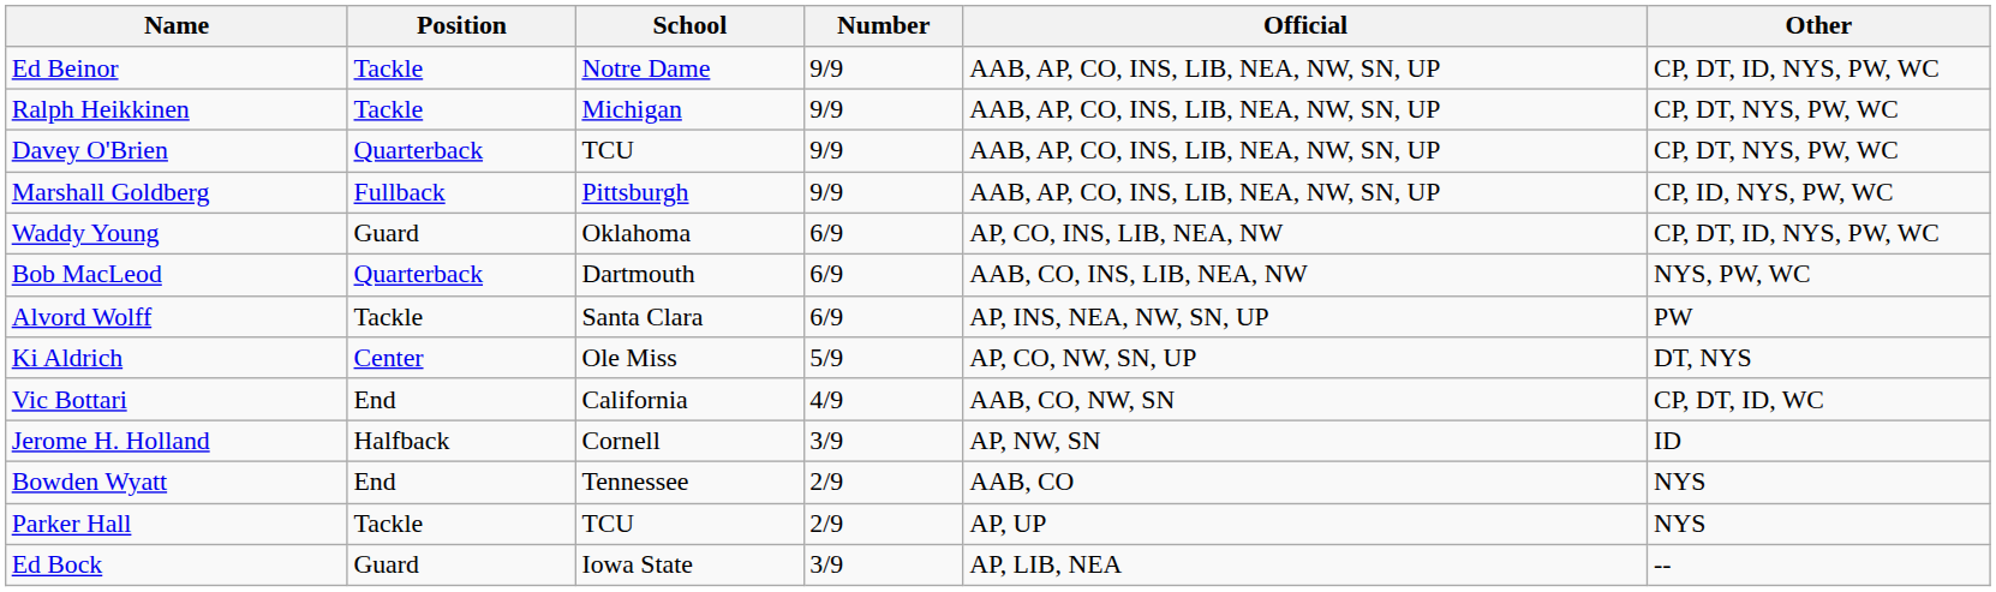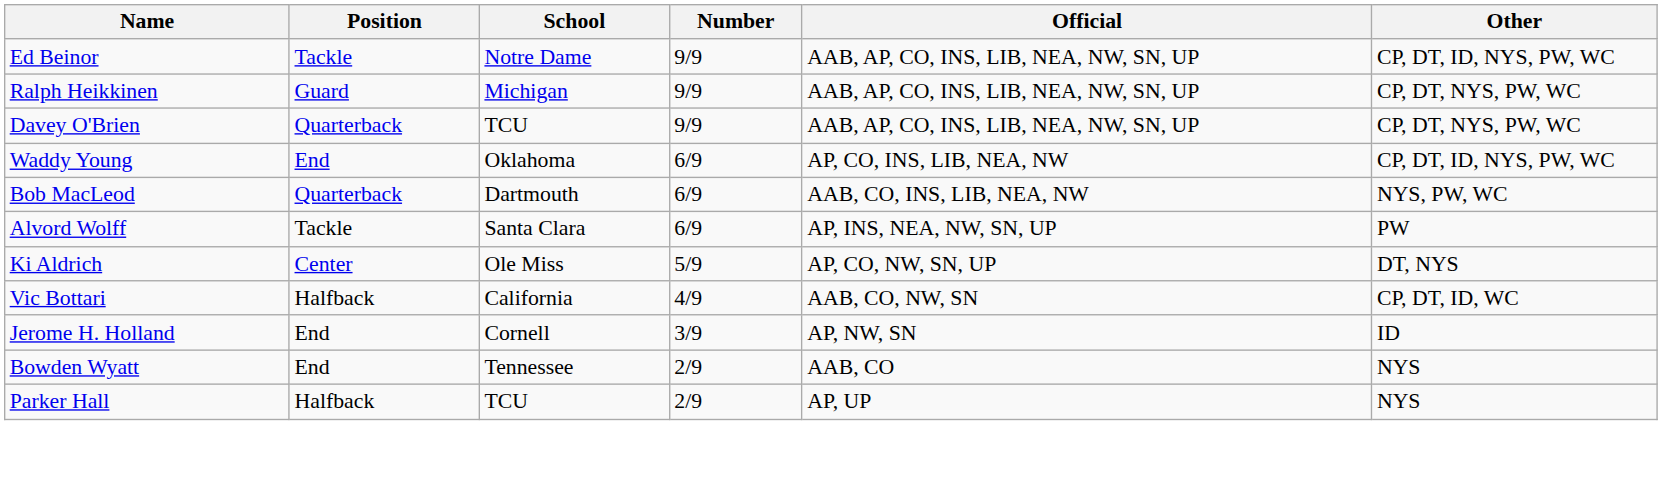 <table class="wikitable sortable">
 <tr>
 <th bgcolor="#DDDDFF" width="15%">Name</th>
 <th bgcolor="#DDDDFF" width="10%">Position</th>
 <th bgcolor="#DDDDFF" width="10%">School</th>
 <th bgcolor="#DDDDFF" width="7%">Number</th>
 <th bgcolor="#DDDDFF" width="30%">Official</th>
 <th bgcolor="#DDDDFF" width="15%">Other</th>
 </tr>
 <tr align="left">
 <td><a href='#'>Ed Beinor</a></td>
 <td><a href='#'>Tackle</a></td>
 <td><a href='#'>Notre Dame</a></td>
 <td>9/9</td>
 <td>AAB, AP, CO, INS, LIB, NEA, NW, SN, UP</td>
 <td>CP, DT, ID, NYS, PW, WC</td>
 </tr>
 <tr align="left">
 <td><a href='#'>Ralph Heikkinen</a></td>
-<td><a href='#'>Tackle</a></td>
+<td><a href='#'>Guard</a></td>
 <td><a href='#'>Michigan</a></td>
 <td>9/9</td>
 <td>AAB, AP, CO, INS, LIB, NEA, NW, SN, UP</td>
 <td>CP, DT, NYS, PW, WC</td>
 </tr>
 <tr align="left">
 <td><a href='#'>Davey O'Brien</a></td>
 <td><a href='#'>Quarterback</a></td>
 <td>TCU</td>
 <td>9/9</td>
 <td>AAB, AP, CO, INS, LIB, NEA, NW, SN, UP</td>
 <td>CP, DT, NYS, PW, WC</td>
 </tr>
 <tr align="left">
-<td><a href='#'>Marshall Goldberg</a></td>
-<td><a href='#'>Fullback</a></td>
-<td><a href='#'>Pittsburgh</a></td>
-<td>9/9</td>
-<td>AAB, AP, CO, INS, LIB, NEA, NW, SN, UP</td>
-<td>CP, ID, NYS, PW, WC</td>
-</tr>
-<tr align="left">
 <td><a href='#'>Waddy Young</a></td>
-<td>Guard</td>
+<td><a href='#'>End</a></td>
 <td>Oklahoma</td>
 <td>6/9</td>
 <td>AP, CO, INS, LIB, NEA, NW</td>
 <td>CP, DT, ID, NYS, PW, WC</td>
 </tr>
 <tr align="left">
 <td><a href='#'>Bob MacLeod</a></td>
 <td><a href='#'>Quarterback</a></td>
 <td>Dartmouth</td>
 <td>6/9</td>
 <td>AAB, CO, INS, LIB, NEA, NW</td>
 <td>NYS, PW, WC</td>
 </tr>
 <tr align="left">
 <td><a href='#'>Alvord Wolff</a></td>
 <td>Tackle</td>
 <td>Santa Clara</td>
 <td>6/9</td>
 <td>AP, INS, NEA, NW, SN, UP</td>
 <td>PW</td>
 </tr>
 <tr align="left">
 <td><a href='#'>Ki Aldrich</a></td>
 <td><a href='#'>Center</a></td>
 <td>Ole Miss</td>
 <td>5/9</td>
 <td>AP, CO, NW, SN, UP</td>
 <td>DT, NYS</td>
 </tr>
 <tr align="left">
 <td><a href='#'>Vic Bottari</a></td>
-<td>End</td>
+<td>Halfback</td>
 <td>California</td>
 <td>4/9</td>
 <td>AAB, CO, NW, SN</td>
 <td>CP, DT, ID, WC</td>
 </tr>
 <tr align="left">
 <td><a href='#'>Jerome H. Holland</a></td>
-<td>Halfback</td>
+<td>End</td>
 <td>Cornell</td>
 <td>3/9</td>
 <td>AP, NW, SN</td>
 <td>ID</td>
 </tr>
 <tr align="left">
 <td><a href='#'>Bowden Wyatt</a></td>
 <td>End</td>
 <td>Tennessee</td>
 <td>2/9</td>
 <td>AAB, CO</td>
 <td>NYS</td>
 </tr>
 <tr align="left">
 <td><a href='#'>Parker Hall</a></td>
-<td>Tackle</td>
+<td>Halfback</td>
 <td>TCU</td>
 <td>2/9</td>
 <td>AP, UP</td>
 <td>NYS</td>
 </tr>
-<tr align="left">
-<td><a href='#'>Ed Bock</a></td>
-<td>Guard</td>
-<td>Iowa State</td>
-<td>3/9</td>
-<td>AP, LIB, NEA</td>
-<td>--</td>
-</tr>
 </table>
